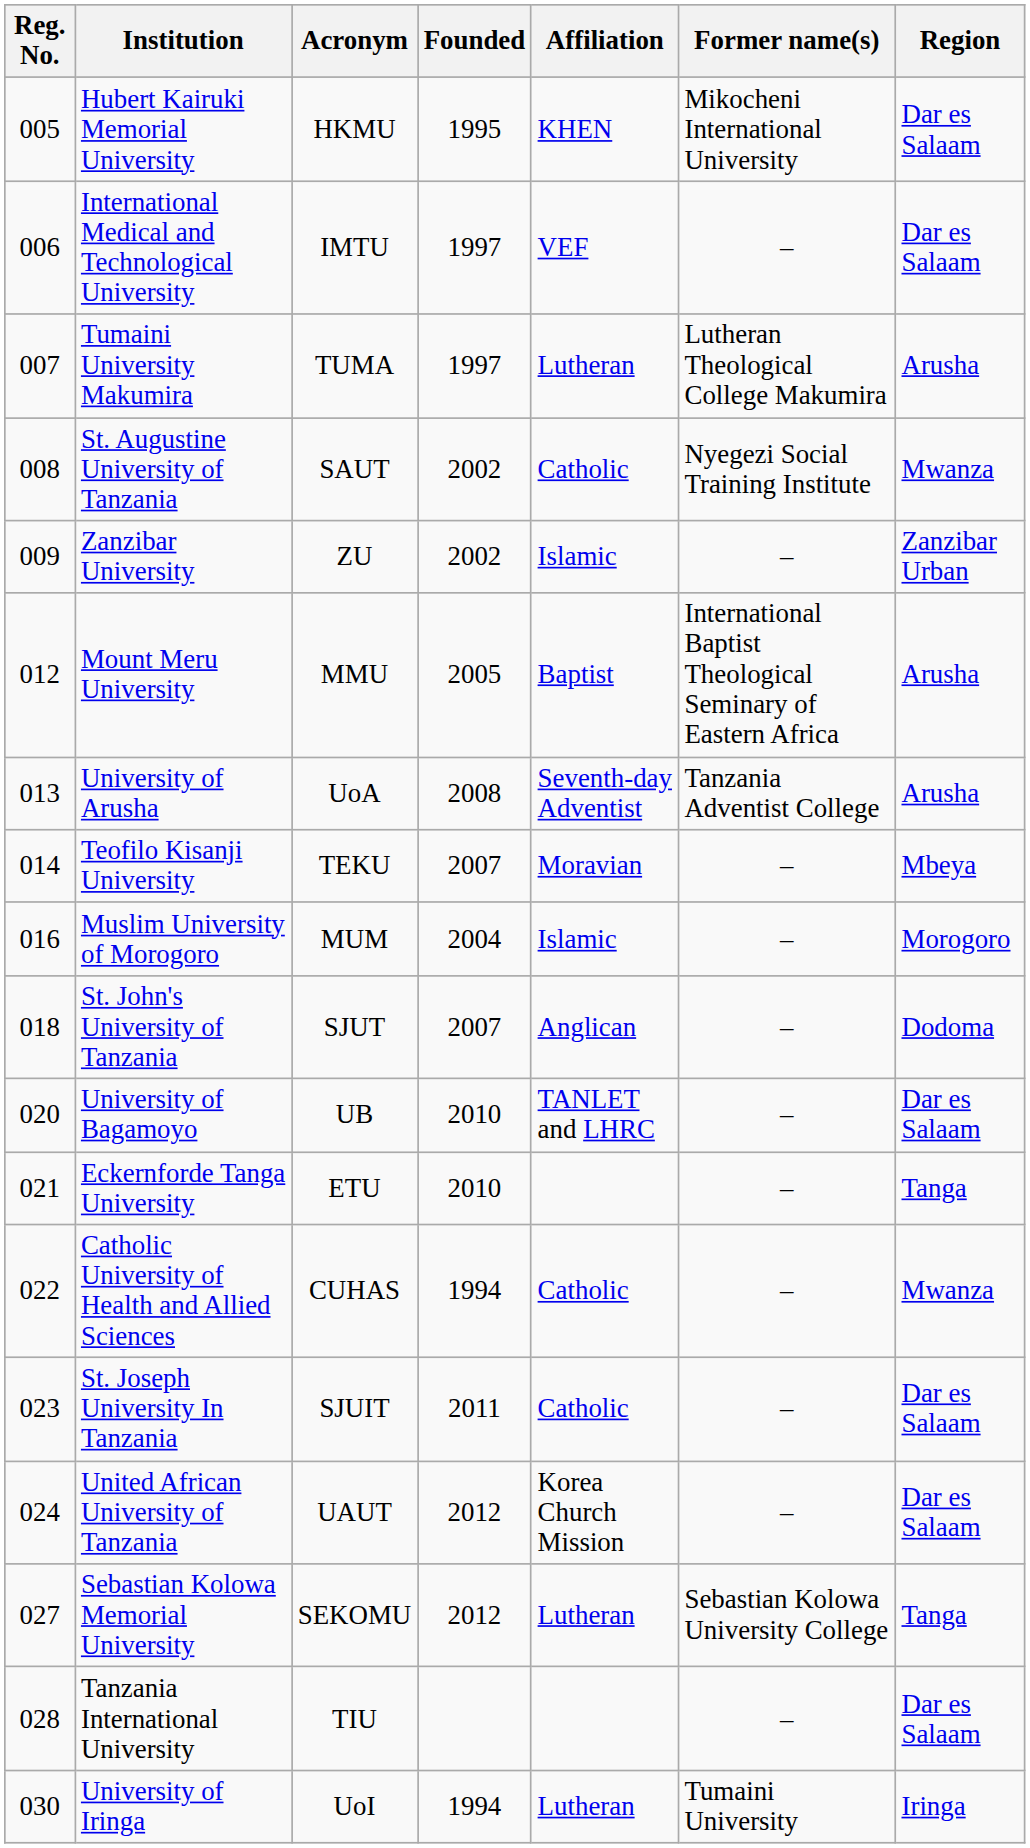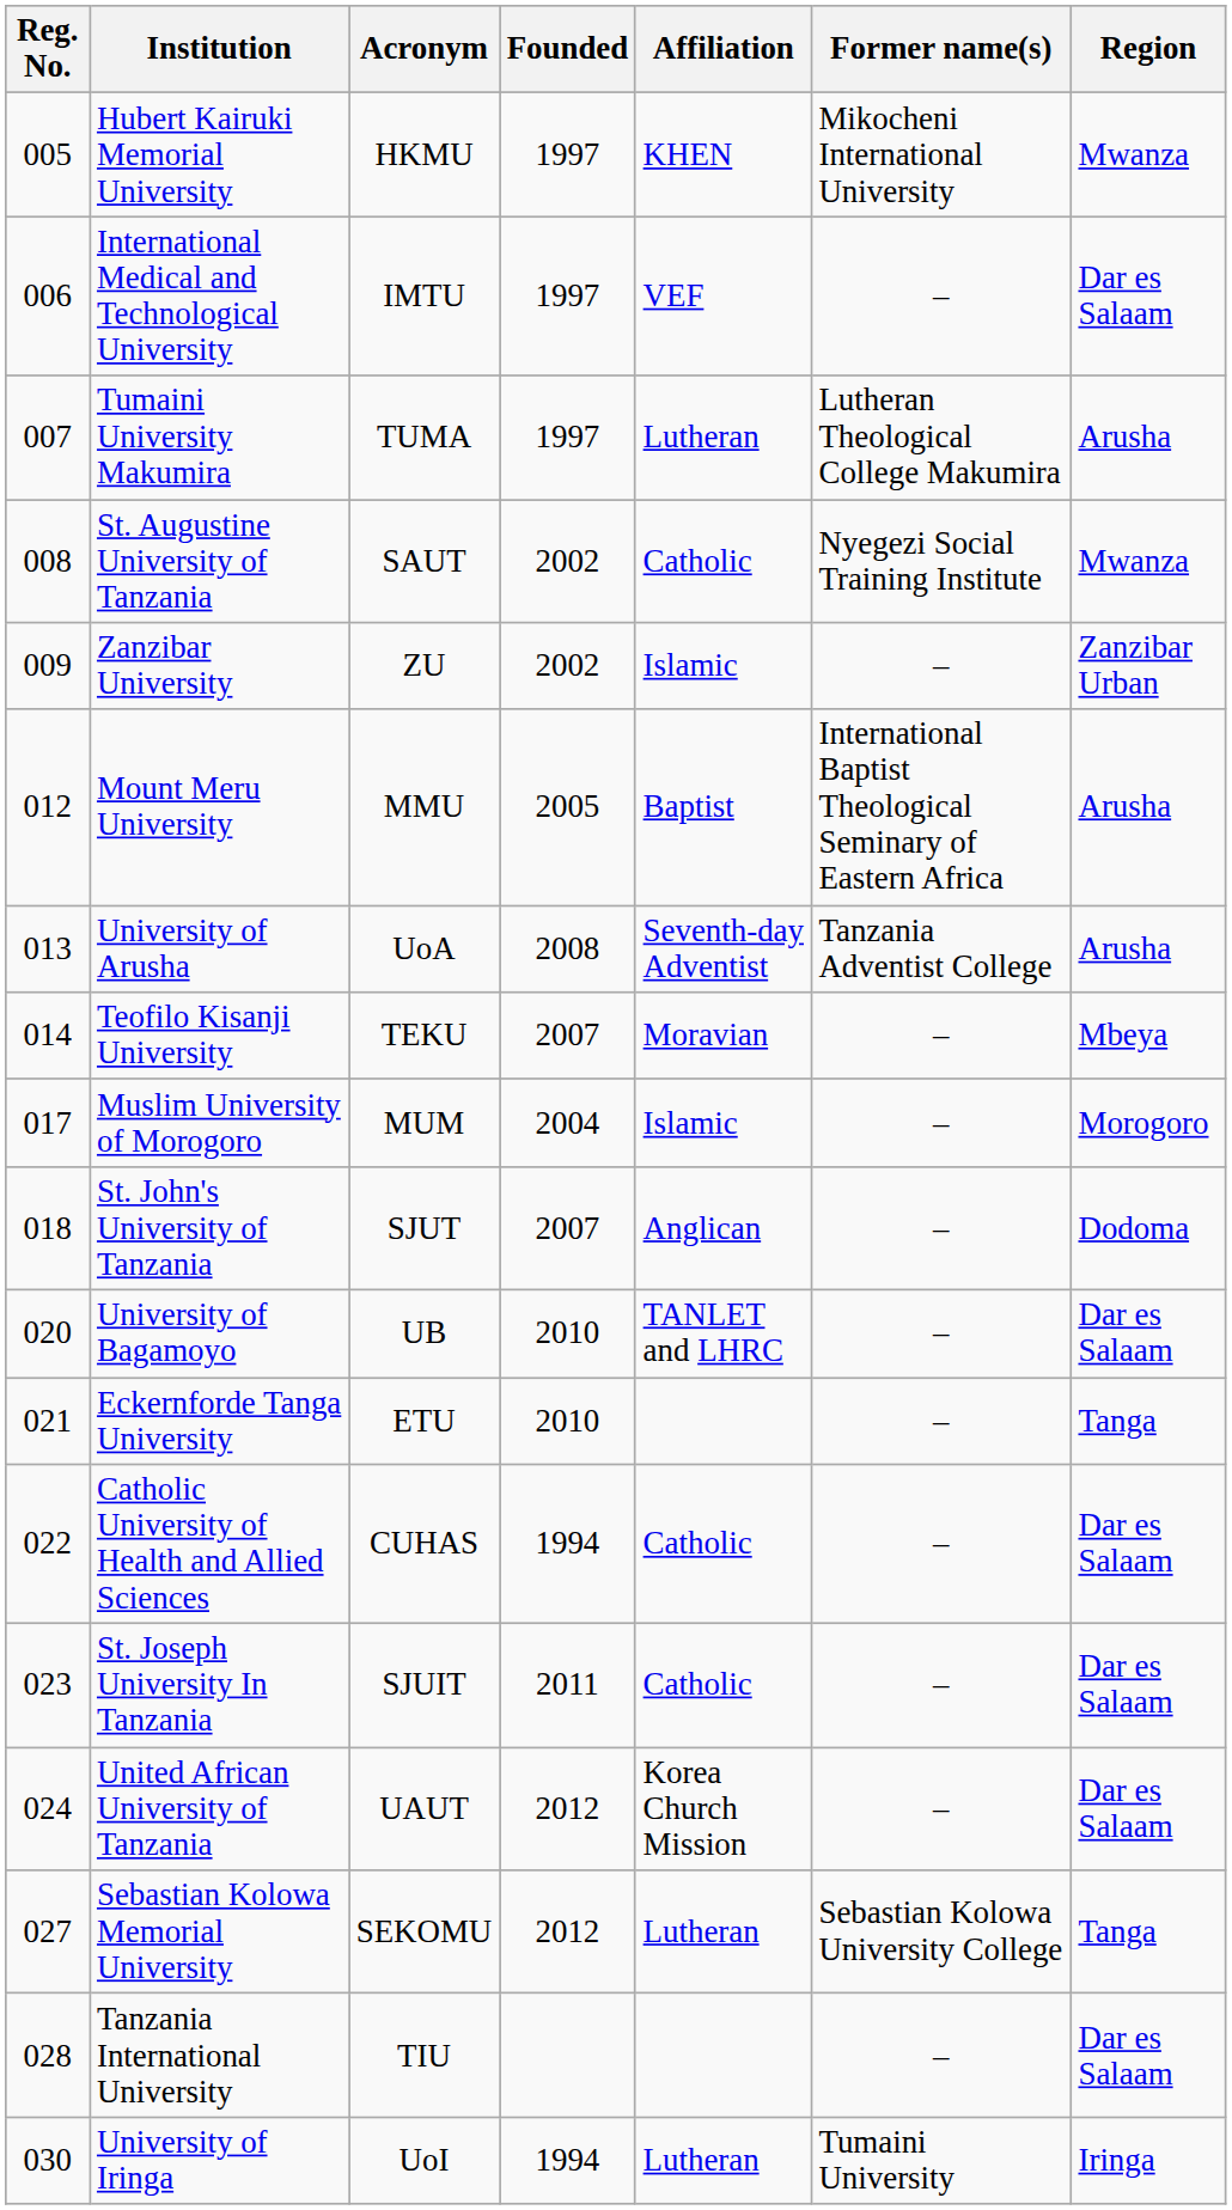 <table class="wikitable sortable" border="1">
 <tr>
 <th>Reg. No.</th>
 <th>Institution</th>
 <th>Acronym</th>
 <th>Founded</th>
 <th>Affiliation</th>
 <th>Former name(s)</th>
 <th>Region</th>
 </tr>
 <tr>
 <td align=center>005</td>
 <td><a href='#'>Hubert Kairuki Memorial University</a></td>
 <td align=center>HKMU</td>
-<td align=center>1995</td>
+<td align=center>1997</td>
 <td><a href='#'>KHEN</a></td>
 <td>Mikocheni International University</td>
-<td><a href='#'>Dar es Salaam</a></td>
+<td><a href='#'>Mwanza</a></td>
 </tr>
 <tr>
 <td align=center>006</td>
 <td><a href='#'>International Medical and Technological University</a></td>
 <td align=center>IMTU</td>
 <td align=center>1997</td>
 <td><a href='#'>VEF</a></td>
 <td align=center>–</td>
 <td><a href='#'>Dar es Salaam</a></td>
 </tr>
 <tr>
 <td align=center>007</td>
 <td><a href='#'>Tumaini University Makumira</a></td>
 <td align=center>TUMA</td>
 <td align=center>1997</td>
 <td><a href='#'>Lutheran</a></td>
 <td>Lutheran Theological College Makumira</td>
 <td><a href='#'>Arusha</a></td>
 </tr>
 <tr>
 <td align=center>008</td>
 <td><a href='#'>St. Augustine University of Tanzania</a></td>
 <td align=center>SAUT</td>
 <td align=center>2002</td>
 <td><a href='#'>Catholic</a></td>
 <td>Nyegezi Social Training Institute</td>
 <td><a href='#'>Mwanza</a></td>
 </tr>
 <tr>
 <td align=center>009</td>
 <td><a href='#'>Zanzibar University</a></td>
 <td align=center>ZU</td>
 <td align=center>2002</td>
 <td><a href='#'>Islamic</a></td>
 <td align=center>–</td>
 <td><a href='#'>Zanzibar Urban</a></td>
 </tr>
 <tr>
 <td align=center>012</td>
 <td><a href='#'>Mount Meru University</a></td>
 <td align=center>MMU</td>
 <td align=center>2005</td>
 <td><a href='#'>Baptist</a></td>
 <td>International Baptist Theological Seminary of Eastern Africa</td>
 <td><a href='#'>Arusha</a></td>
 </tr>
 <tr>
 <td align=center>013</td>
 <td><a href='#'>University of Arusha</a></td>
 <td align=center>UoA</td>
 <td align=center>2008</td>
 <td><a href='#'>Seventh-day Adventist</a></td>
 <td>Tanzania Adventist College</td>
 <td><a href='#'>Arusha</a></td>
 </tr>
 <tr>
 <td align=center>014</td>
 <td><a href='#'>Teofilo Kisanji University</a></td>
 <td align=center>TEKU</td>
 <td align=center>2007</td>
 <td><a href='#'>Moravian</a></td>
 <td align=center>–</td>
 <td><a href='#'>Mbeya</a></td>
 </tr>
 <tr>
-<td align=center>016</td>
+<td align=center>017</td>
 <td><a href='#'>Muslim University of Morogoro</a></td>
 <td align=center>MUM</td>
 <td align=center>2004</td>
 <td><a href='#'>Islamic</a></td>
 <td align=center>–</td>
 <td><a href='#'>Morogoro</a></td>
 </tr>
 <tr>
 <td align=center>018</td>
 <td><a href='#'>St. John's University of Tanzania</a></td>
 <td align=center>SJUT</td>
 <td align=center>2007</td>
 <td><a href='#'>Anglican</a></td>
 <td align=center>–</td>
 <td><a href='#'>Dodoma</a></td>
 </tr>
 <tr>
 <td align=center>020</td>
 <td><a href='#'>University of Bagamoyo</a></td>
 <td align=center>UB</td>
 <td align=center>2010</td>
 <td><a href='#'>TANLET</a> and <a href='#'>LHRC</a></td>
 <td align=center>–</td>
 <td><a href='#'>Dar es Salaam</a></td>
 </tr>
 <tr>
 <td align=center>021</td>
 <td><a href='#'>Eckernforde Tanga University</a></td>
 <td align=center>ETU</td>
 <td align=center>2010</td>
 <td></td>
 <td align=center>–</td>
 <td><a href='#'>Tanga</a></td>
 </tr>
 <tr>
 <td align=center>022</td>
 <td><a href='#'>Catholic University of Health and Allied Sciences</a></td>
 <td align=center>CUHAS</td>
 <td align=center>1994</td>
 <td><a href='#'>Catholic</a></td>
 <td align=center>–</td>
-<td><a href='#'>Mwanza</a></td>
+<td><a href='#'>Dar es Salaam</a></td>
 </tr>
 <tr>
 <td align=center>023</td>
 <td><a href='#'>St. Joseph University In Tanzania</a></td>
 <td align=center>SJUIT</td>
 <td align=center>2011</td>
 <td><a href='#'>Catholic</a></td>
 <td align=center>–</td>
 <td><a href='#'>Dar es Salaam</a></td>
 </tr>
 <tr>
 <td align=center>024</td>
 <td><a href='#'>United African University of Tanzania</a></td>
 <td align=center>UAUT</td>
 <td align=center>2012</td>
 <td>Korea Church Mission</td>
 <td align=center>–</td>
 <td><a href='#'>Dar es Salaam</a></td>
 </tr>
 <tr>
 <td align=center>027</td>
 <td><a href='#'>Sebastian Kolowa Memorial University</a></td>
 <td align=center>SEKOMU</td>
 <td align=center>2012</td>
 <td><a href='#'>Lutheran</a></td>
 <td>Sebastian Kolowa University College</td>
 <td><a href='#'>Tanga</a></td>
 </tr>
 <tr>
 <td align=center>028</td>
 <td>Tanzania International University</td>
 <td align=center>TIU</td>
 <td align=center></td>
 <td></td>
 <td align=center>–</td>
 <td><a href='#'>Dar es Salaam</a></td>
 </tr>
 <tr>
 <td align=center>030</td>
 <td><a href='#'>University of Iringa</a></td>
 <td align=center>UoI</td>
 <td align=center>1994</td>
 <td><a href='#'>Lutheran</a></td>
 <td>Tumaini University</td>
 <td><a href='#'>Iringa</a></td>
 </tr>
 </table>
